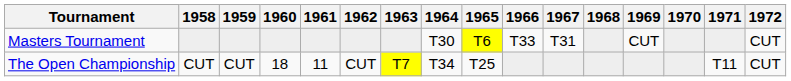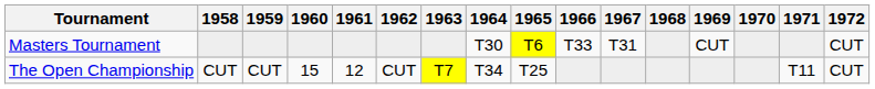 <table class="wikitable" style="font-size:95%;text-align:center;">
 <tr>
 <th>Tournament</th>
 <th>1958</th>
 <th>1959</th>
 <th>1960</th>
 <th>1961</th>
 <th>1962</th>
 <th>1963</th>
 <th>1964</th>
 <th>1965</th>
 <th>1966</th>
 <th>1967</th>
 <th>1968</th>
 <th>1969</th>
 <th>1970</th>
 <th>1971</th>
 <th>1972</th>
 </tr>
 <tr>
 <td align=left><a href='#'>Masters Tournament</a></td>
 <td style="background:#eeeeee;"></td>
 <td style="background:#eeeeee;"></td>
 <td style="background:#eeeeee;"></td>
 <td style="background:#eeeeee;"></td>
 <td style="background:#eeeeee;"></td>
 <td style="background:#eeeeee;"></td>
 <td>T30</td>
 <td style="background:yellow;">T6</td>
 <td>T33</td>
 <td>T31</td>
 <td style="background:#eeeeee;"></td>
 <td>CUT</td>
 <td style="background:#eeeeee;"></td>
 <td style="background:#eeeeee;"></td>
 <td>CUT</td>
 </tr>
 <tr>
 <td align=left><a href='#'>The Open Championship</a></td>
 <td>CUT</td>
 <td>CUT</td>
-<td>18</td>
-<td>11</td>
+<td>15</td>
+<td>12</td>
 <td>CUT</td>
 <td style="background:yellow;">T7</td>
 <td>T34</td>
 <td>T25</td>
 <td style="background:#eeeeee;"></td>
 <td style="background:#eeeeee;"></td>
 <td style="background:#eeeeee;"></td>
 <td style="background:#eeeeee;"></td>
 <td style="background:#eeeeee;"></td>
 <td>T11</td>
 <td>CUT</td>
 </tr>
 </table>
